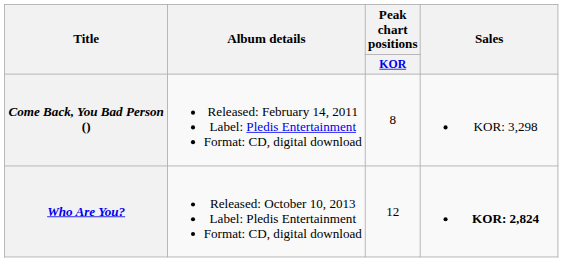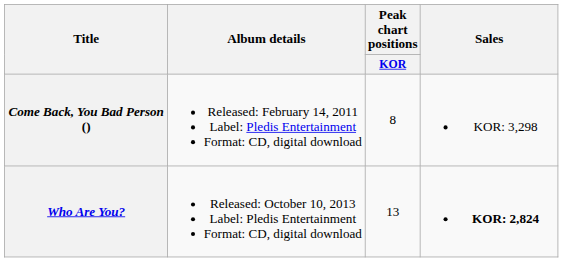 <table class="wikitable plainrowheaders" style="text-align:center">
 <tr>
 <th rowspan="2" style="width:12em">Title</th>
 <th rowspan="2">Album details</th>
 <th>Peak chart positions</th>
 <th rowspan="2" style="width:10em">Sales</th>
 </tr>
 <tr>
 <th scope="col" style="width:3em;font-size:90%"><a href='#'>KOR</a><br></th>
 </tr>
 <tr>
 <th scope="row"><em>Come Back, You Bad Person</em> ()</th>
 <td><br><ul><li>Released: February 14, 2011</li><li>Label: <a href='#'>Pledis Entertainment</a></li><li>Format: CD, digital download</li></ul></td>
 <td>8</td>
 <td><br><ul><li>KOR: 3,298</li></ul></td>
 </tr>
 <tr>
 <th scope="row"><em><a href='#'>Who Are You?</a></em></th>
 <td><br><ul><li>Released: October 10, 2013</li><li>Label: Pledis Entertainment</li><li>Format: CD, digital download</li></ul></td>
-<td>12</td>
+<td>13</td>
 <td><strong><br><ul><li>KOR: 2,824</li></ul></strong></td>
 </tr>
 </table>
